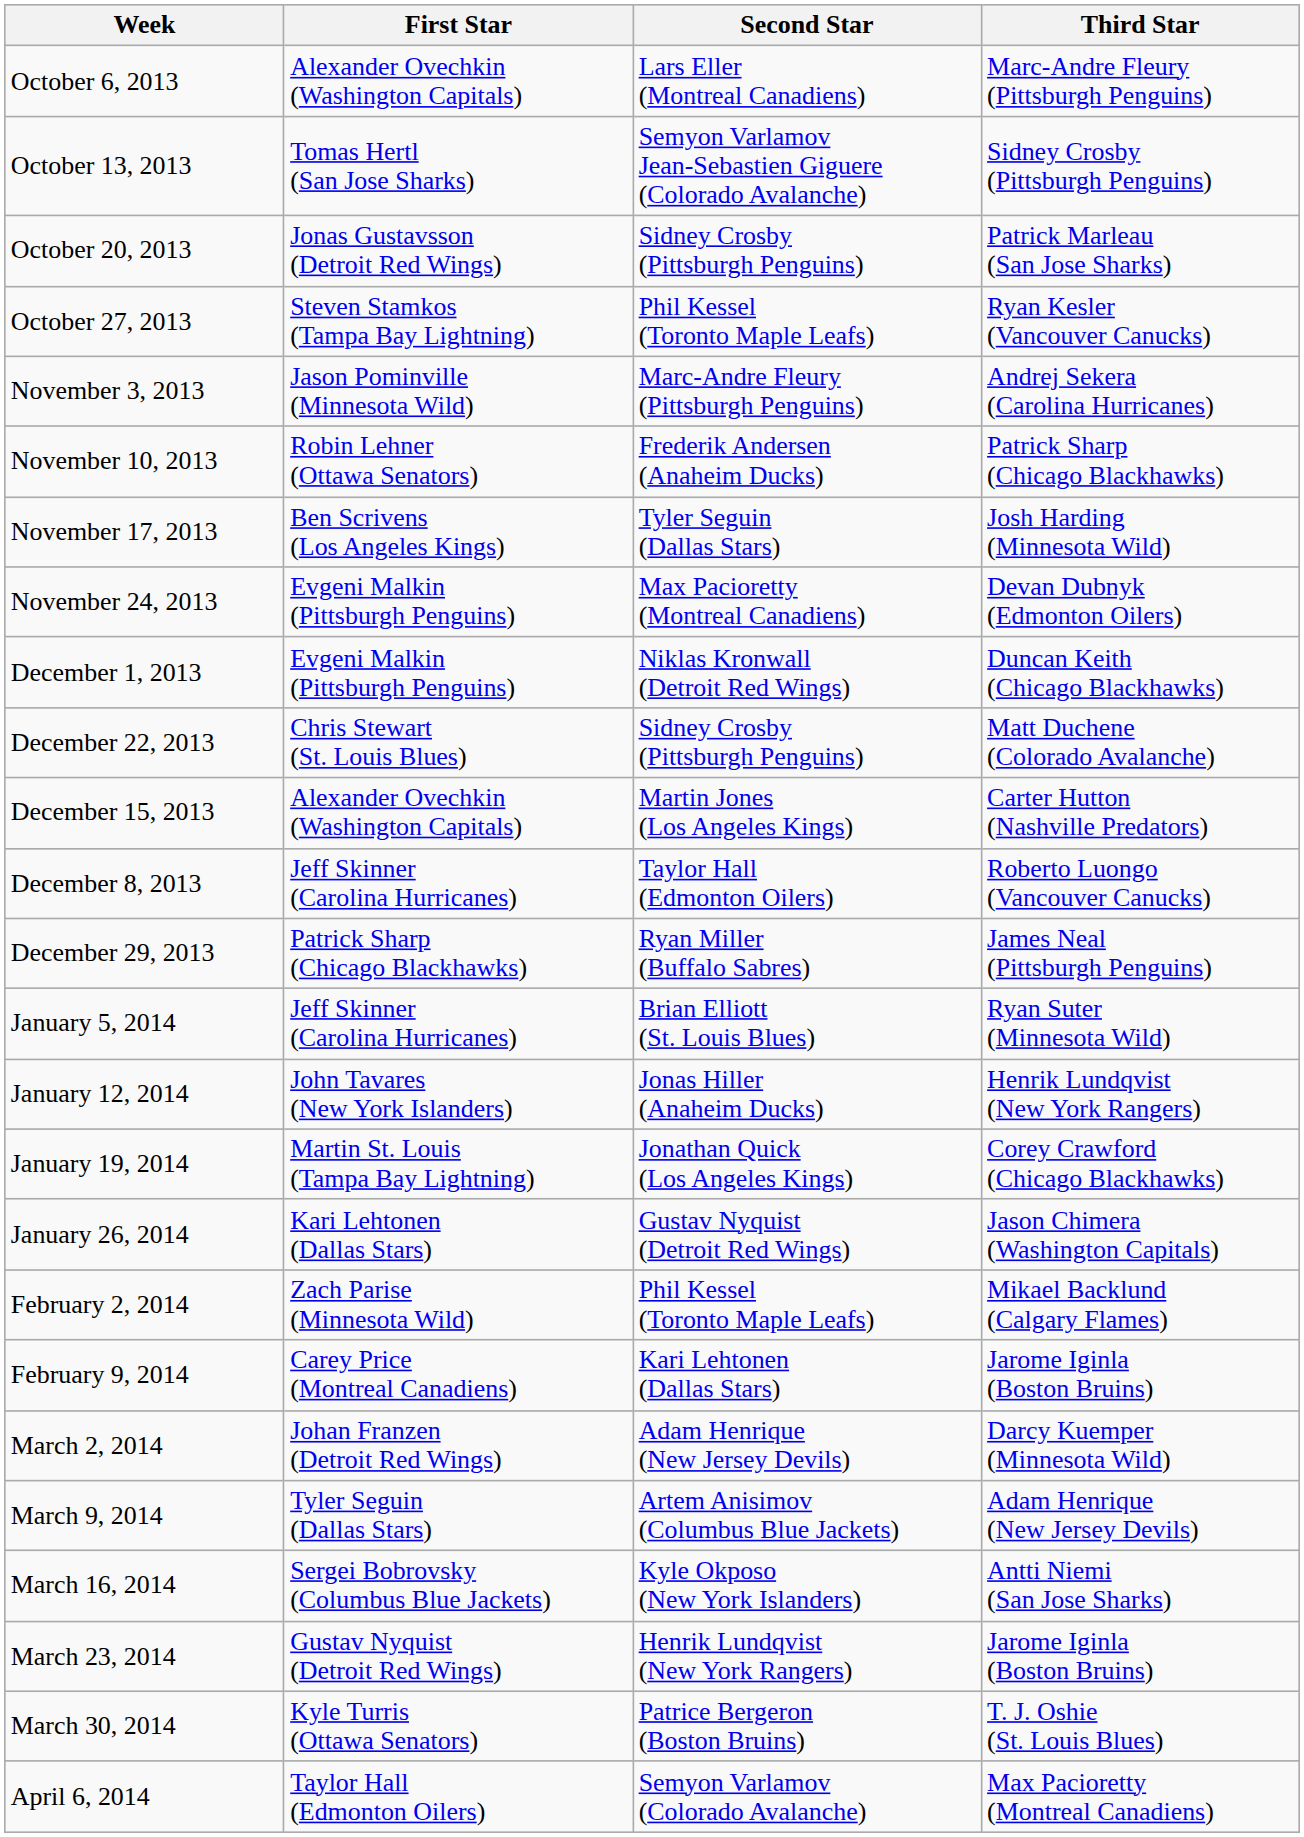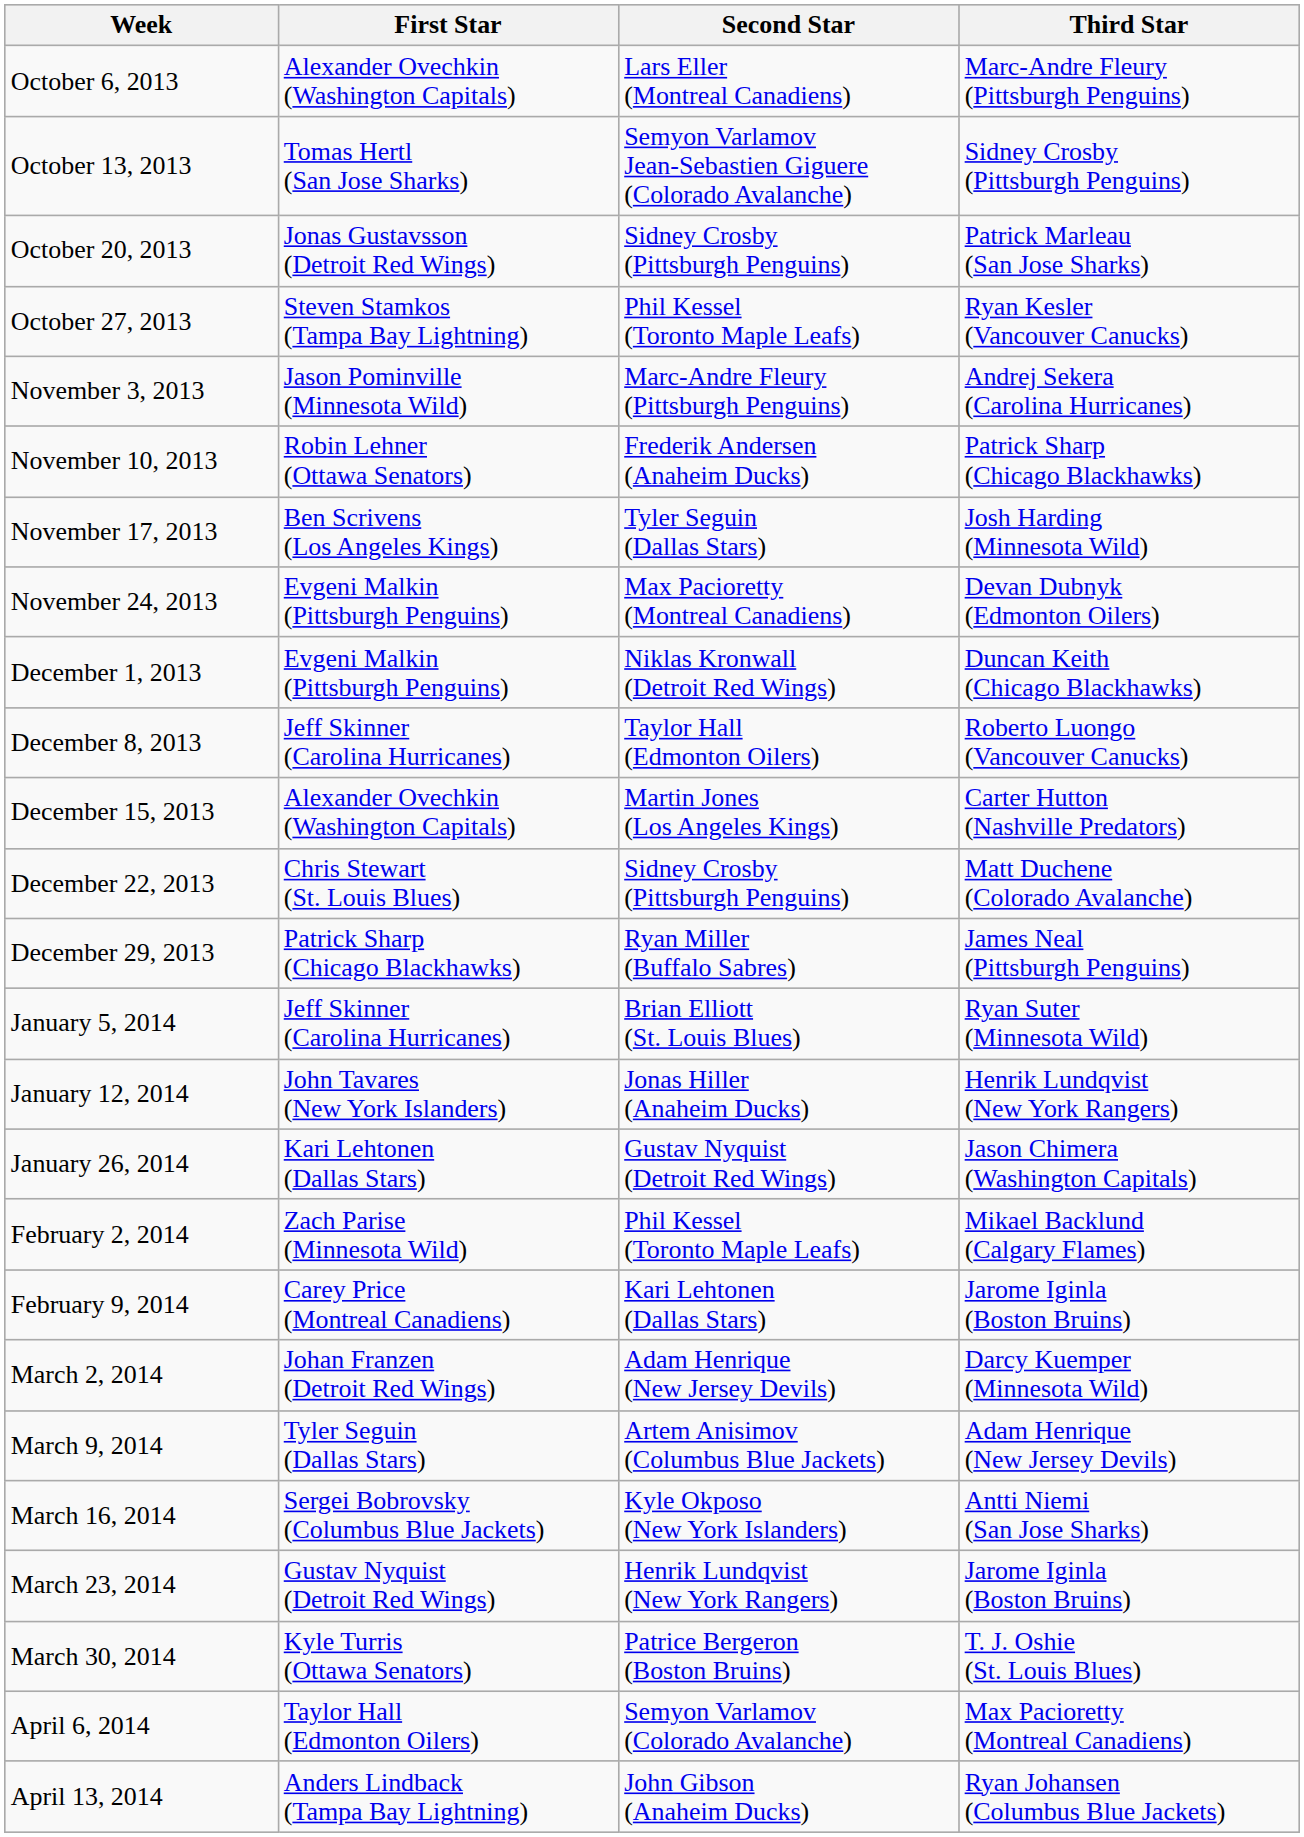 <table class="wikitable" style="width: 50em;">
 <tr style="text-align:center;">
 <th>Week</th>
 <th>First Star</th>
 <th>Second Star</th>
 <th>Third Star</th>
 </tr>
 <tr>
 <td>October 6, 2013</td>
 <td><a href='#'>Alexander Ovechkin</a><br>(<a href='#'>Washington Capitals</a>)</td>
 <td><a href='#'>Lars Eller</a><br>(<a href='#'>Montreal Canadiens</a>)</td>
 <td><a href='#'>Marc-Andre Fleury</a><br>(<a href='#'>Pittsburgh Penguins</a>)</td>
 </tr>
 <tr>
 <td>October 13, 2013</td>
 <td><a href='#'>Tomas Hertl</a><br>(<a href='#'>San Jose Sharks</a>)</td>
 <td><a href='#'>Semyon Varlamov</a><br><a href='#'>Jean-Sebastien Giguere</a><br>(<a href='#'>Colorado Avalanche</a>)</td>
 <td><a href='#'>Sidney Crosby</a><br>(<a href='#'>Pittsburgh Penguins</a>)</td>
 </tr>
 <tr>
 <td>October 20, 2013</td>
 <td><a href='#'>Jonas Gustavsson</a><br>(<a href='#'>Detroit Red Wings</a>)</td>
 <td><a href='#'>Sidney Crosby</a><br>(<a href='#'>Pittsburgh Penguins</a>)</td>
 <td><a href='#'>Patrick Marleau</a><br>(<a href='#'>San Jose Sharks</a>)</td>
 </tr>
 <tr>
 <td>October 27, 2013</td>
 <td><a href='#'>Steven Stamkos</a><br>(<a href='#'>Tampa Bay Lightning</a>)</td>
 <td><a href='#'>Phil Kessel</a><br>(<a href='#'>Toronto Maple Leafs</a>)</td>
 <td><a href='#'>Ryan Kesler</a><br>(<a href='#'>Vancouver Canucks</a>)</td>
 </tr>
 <tr>
 <td>November 3, 2013</td>
 <td><a href='#'>Jason Pominville</a><br>(<a href='#'>Minnesota Wild</a>)</td>
 <td><a href='#'>Marc-Andre Fleury</a><br>(<a href='#'>Pittsburgh Penguins</a>)</td>
 <td><a href='#'>Andrej Sekera</a><br>(<a href='#'>Carolina Hurricanes</a>)</td>
 </tr>
 <tr>
 <td>November 10, 2013</td>
 <td><a href='#'>Robin Lehner</a><br>(<a href='#'>Ottawa Senators</a>)</td>
 <td><a href='#'>Frederik Andersen</a><br>(<a href='#'>Anaheim Ducks</a>)</td>
 <td><a href='#'>Patrick Sharp</a><br>(<a href='#'>Chicago Blackhawks</a>)</td>
 </tr>
 <tr>
 <td>November 17, 2013</td>
 <td><a href='#'>Ben Scrivens</a><br>(<a href='#'>Los Angeles Kings</a>)</td>
 <td><a href='#'>Tyler Seguin</a><br>(<a href='#'>Dallas Stars</a>)</td>
 <td><a href='#'>Josh Harding</a><br>(<a href='#'>Minnesota Wild</a>)</td>
 </tr>
 <tr>
 <td>November 24, 2013</td>
 <td><a href='#'>Evgeni Malkin</a><br>(<a href='#'>Pittsburgh Penguins</a>)</td>
 <td><a href='#'>Max Pacioretty</a><br>(<a href='#'>Montreal Canadiens</a>)</td>
 <td><a href='#'>Devan Dubnyk</a><br>(<a href='#'>Edmonton Oilers</a>)</td>
 </tr>
 <tr>
 <td>December 1, 2013</td>
 <td><a href='#'>Evgeni Malkin</a><br>(<a href='#'>Pittsburgh Penguins</a>)</td>
 <td><a href='#'>Niklas Kronwall</a><br>(<a href='#'>Detroit Red Wings</a>)</td>
 <td><a href='#'>Duncan Keith</a><br>(<a href='#'>Chicago Blackhawks</a>)</td>
 </tr>
 <tr>
-<td>December 22, 2013</td>
-<td><a href='#'>Chris Stewart</a><br>(<a href='#'>St. Louis Blues</a>)</td>
-<td><a href='#'>Sidney Crosby</a><br>(<a href='#'>Pittsburgh Penguins</a>)</td>
-<td><a href='#'>Matt Duchene</a><br>(<a href='#'>Colorado Avalanche</a>)</td>
+<td>December 8, 2013</td>
+<td><a href='#'>Jeff Skinner</a><br>(<a href='#'>Carolina Hurricanes</a>)</td>
+<td><a href='#'>Taylor Hall</a><br>(<a href='#'>Edmonton Oilers</a>)</td>
+<td><a href='#'>Roberto Luongo</a><br>(<a href='#'>Vancouver Canucks</a>)</td>
 </tr>
 <tr>
 <td>December 15, 2013</td>
 <td><a href='#'>Alexander Ovechkin</a><br>(<a href='#'>Washington Capitals</a>)</td>
 <td><a href='#'>Martin Jones</a><br>(<a href='#'>Los Angeles Kings</a>)</td>
 <td><a href='#'>Carter Hutton</a><br>(<a href='#'>Nashville Predators</a>)</td>
 </tr>
 <tr>
-<td>December 8, 2013</td>
-<td><a href='#'>Jeff Skinner</a><br>(<a href='#'>Carolina Hurricanes</a>)</td>
-<td><a href='#'>Taylor Hall</a><br>(<a href='#'>Edmonton Oilers</a>)</td>
-<td><a href='#'>Roberto Luongo</a><br>(<a href='#'>Vancouver Canucks</a>)</td>
+<td>December 22, 2013</td>
+<td><a href='#'>Chris Stewart</a><br>(<a href='#'>St. Louis Blues</a>)</td>
+<td><a href='#'>Sidney Crosby</a><br>(<a href='#'>Pittsburgh Penguins</a>)</td>
+<td><a href='#'>Matt Duchene</a><br>(<a href='#'>Colorado Avalanche</a>)</td>
 </tr>
 <tr>
 <td>December 29, 2013</td>
 <td><a href='#'>Patrick Sharp</a><br>(<a href='#'>Chicago Blackhawks</a>)</td>
 <td><a href='#'>Ryan Miller</a><br>(<a href='#'>Buffalo Sabres</a>)</td>
 <td><a href='#'>James Neal</a><br>(<a href='#'>Pittsburgh Penguins</a>)</td>
 </tr>
 <tr>
 <td>January 5, 2014</td>
 <td><a href='#'>Jeff Skinner</a><br>(<a href='#'>Carolina Hurricanes</a>)</td>
 <td><a href='#'>Brian Elliott</a><br>(<a href='#'>St. Louis Blues</a>)</td>
 <td><a href='#'>Ryan Suter</a><br>(<a href='#'>Minnesota Wild</a>)</td>
 </tr>
 <tr>
 <td>January 12, 2014</td>
 <td><a href='#'>John Tavares</a><br>(<a href='#'>New York Islanders</a>)</td>
 <td><a href='#'>Jonas Hiller</a><br>(<a href='#'>Anaheim Ducks</a>)</td>
 <td><a href='#'>Henrik Lundqvist</a><br>(<a href='#'>New York Rangers</a>)</td>
-</tr>
-<tr>
-<td>January 19, 2014</td>
-<td><a href='#'>Martin St. Louis</a><br>(<a href='#'>Tampa Bay Lightning</a>)</td>
-<td><a href='#'>Jonathan Quick</a><br>(<a href='#'>Los Angeles Kings</a>)</td>
-<td><a href='#'>Corey Crawford</a><br>(<a href='#'>Chicago Blackhawks</a>)</td>
 </tr>
 <tr>
 <td>January 26, 2014</td>
 <td><a href='#'>Kari Lehtonen</a><br>(<a href='#'>Dallas Stars</a>)</td>
 <td><a href='#'>Gustav Nyquist</a><br>(<a href='#'>Detroit Red Wings</a>)</td>
 <td><a href='#'>Jason Chimera</a><br>(<a href='#'>Washington Capitals</a>)</td>
 </tr>
 <tr>
 <td>February 2, 2014</td>
 <td><a href='#'>Zach Parise</a><br>(<a href='#'>Minnesota Wild</a>)</td>
 <td><a href='#'>Phil Kessel</a><br>(<a href='#'>Toronto Maple Leafs</a>)</td>
 <td><a href='#'>Mikael Backlund</a><br>(<a href='#'>Calgary Flames</a>)</td>
 </tr>
 <tr>
 <td>February 9, 2014</td>
 <td><a href='#'>Carey Price</a><br>(<a href='#'>Montreal Canadiens</a>)</td>
 <td><a href='#'>Kari Lehtonen</a><br>(<a href='#'>Dallas Stars</a>)</td>
 <td><a href='#'>Jarome Iginla</a><br>(<a href='#'>Boston Bruins</a>)</td>
 </tr>
 <tr>
 <td>March 2, 2014</td>
 <td><a href='#'>Johan Franzen</a><br>(<a href='#'>Detroit Red Wings</a>)</td>
 <td><a href='#'>Adam Henrique</a><br>(<a href='#'>New Jersey Devils</a>)</td>
 <td><a href='#'>Darcy Kuemper</a><br>(<a href='#'>Minnesota Wild</a>)</td>
 </tr>
 <tr>
 <td>March 9, 2014</td>
 <td><a href='#'>Tyler Seguin</a><br>(<a href='#'>Dallas Stars</a>)</td>
 <td><a href='#'>Artem Anisimov</a><br>(<a href='#'>Columbus Blue Jackets</a>)</td>
 <td><a href='#'>Adam Henrique</a><br>(<a href='#'>New Jersey Devils</a>)</td>
 </tr>
 <tr>
 <td>March 16, 2014</td>
 <td><a href='#'>Sergei Bobrovsky</a><br>(<a href='#'>Columbus Blue Jackets</a>)</td>
 <td><a href='#'>Kyle Okposo</a><br>(<a href='#'>New York Islanders</a>)</td>
 <td><a href='#'>Antti Niemi</a><br>(<a href='#'>San Jose Sharks</a>)</td>
 </tr>
 <tr>
 <td>March 23, 2014</td>
 <td><a href='#'>Gustav Nyquist</a><br>(<a href='#'>Detroit Red Wings</a>)</td>
 <td><a href='#'>Henrik Lundqvist</a><br>(<a href='#'>New York Rangers</a>)</td>
 <td><a href='#'>Jarome Iginla</a><br>(<a href='#'>Boston Bruins</a>)</td>
 </tr>
 <tr>
 <td>March 30, 2014</td>
 <td><a href='#'>Kyle Turris</a><br>(<a href='#'>Ottawa Senators</a>)</td>
 <td><a href='#'>Patrice Bergeron</a><br>(<a href='#'>Boston Bruins</a>)</td>
 <td><a href='#'>T. J. Oshie</a><br>(<a href='#'>St. Louis Blues</a>)</td>
 </tr>
 <tr>
 <td>April 6, 2014</td>
 <td><a href='#'>Taylor Hall</a><br>(<a href='#'>Edmonton Oilers</a>)</td>
 <td><a href='#'>Semyon Varlamov</a><br>(<a href='#'>Colorado Avalanche</a>)</td>
 <td><a href='#'>Max Pacioretty</a><br>(<a href='#'>Montreal Canadiens</a>)</td>
 </tr>
+<tr>
+<td>April 13, 2014</td>
+<td><a href='#'>Anders Lindback</a><br>(<a href='#'>Tampa Bay Lightning</a>)</td>
+<td><a href='#'>John Gibson</a><br>(<a href='#'>Anaheim Ducks</a>)</td>
+<td><a href='#'>Ryan Johansen</a><br>(<a href='#'>Columbus Blue Jackets</a>)</td>
+</tr>
 </table>
